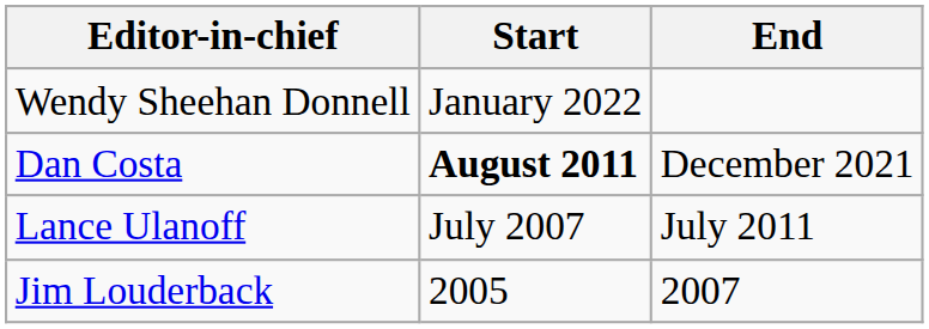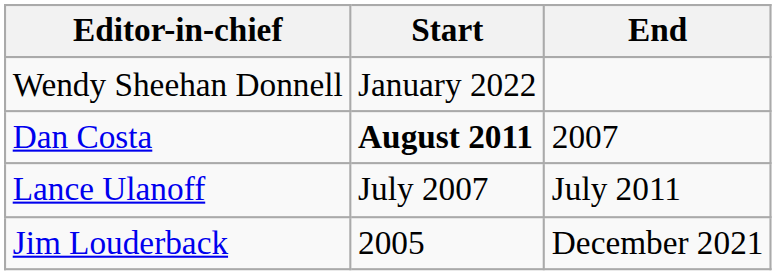 <table class="wikitable">
 <tr>
 <th>Editor-in-chief</th>
 <th>Start</th>
 <th>End</th>
 </tr>
 <tr>
 <td>Wendy Sheehan Donnell</td>
 <td>January 2022</td>
 <td></td>
 </tr>
 <tr>
 <td><a href='#'>Dan Costa</a></td>
 <td><strong>August 2011</strong></td>
-<td>December 2021</td>
+<td>2007</td>
 </tr>
 <tr>
 <td><a href='#'>Lance Ulanoff</a></td>
 <td>July 2007</td>
 <td>July 2011</td>
 </tr>
 <tr>
 <td><a href='#'>Jim Louderback</a></td>
 <td>2005</td>
-<td>2007</td>
+<td>December 2021</td>
 </tr>
 </table>
